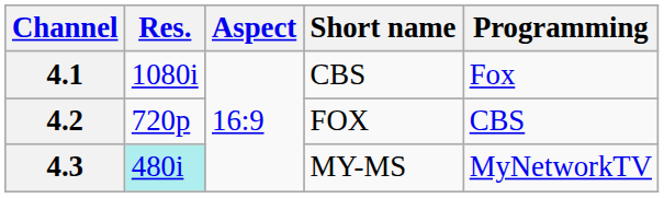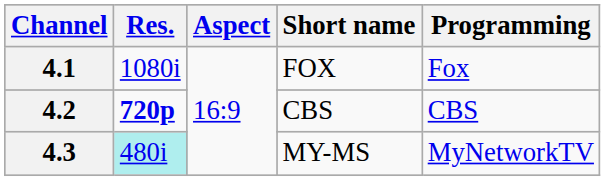 <table class="wikitable">
 <tr>
 <th><a href='#'>Channel</a></th>
 <th><a href='#'>Res.</a></th>
 <th><a href='#'>Aspect</a></th>
 <th>Short name</th>
 <th>Programming</th>
 </tr>
 <tr>
 <th scope = "row">4.1</th>
 <td><a href='#'>1080i</a></td>
 <td rowspan=3><a href='#'>16:9</a></td>
-<td>CBS</td>
+<td>FOX</td>
 <td><a href='#'>Fox</a></td>
 </tr>
 <tr>
 <th scope = "row">4.2</th>
-<td><a href='#'>720p</a></td>
-<td>FOX</td>
+<td><strong><a href='#'>720p</a></strong></td>
+<td>CBS</td>
 <td><a href='#'>CBS</a></td>
 </tr>
 <tr>
 <th scope = "row">4.3</th>
 <td style="background: paleturquoise;"><a href='#'>480i</a></td>
 <td>MY-MS</td>
 <td><a href='#'>MyNetworkTV</a></td>
 </tr>
 </table>
